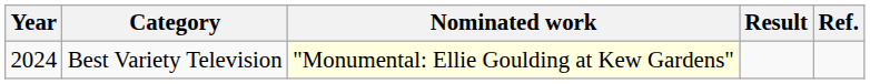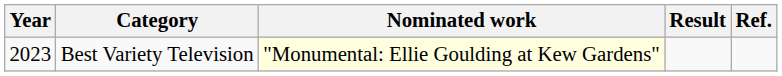 <table class="wikitable">
 <tr>
 <th>Year</th>
 <th>Category</th>
 <th>Nominated work</th>
 <th>Result</th>
 <th>Ref.</th>
 </tr>
 <tr>
-<td>2024</td>
+<td>2023</td>
 <td>Best Variety Television</td>
 <td style="background: lightyellow;">"Monumental: Ellie Goulding at Kew Gardens"</td>
 <td></td>
 <td></td>
 </tr>
 </table>
